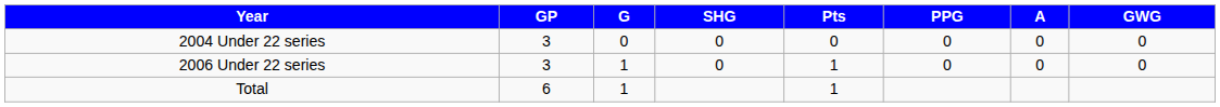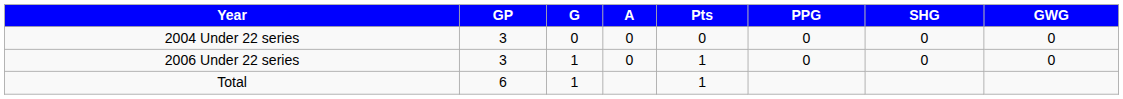 <table class="wikitable" width="80%">
 <tr align="center"  style=" background:blue;color:#FFFFFF;">
 <td><strong>Year</strong></td>
 <td><strong>GP</strong></td>
 <td><strong>G</strong></td>
-<td><strong>SHG</strong></td>
+<td><strong>A</strong></td>
 <td><strong>Pts</strong></td>
 <td><strong>PPG</strong></td>
-<td><strong>A</strong></td>
+<td><strong>SHG</strong></td>
 <td><strong>GWG</strong></td>
 </tr>
 <tr align="center" bgcolor="">
 <td>2004 Under 22 series</td>
 <td>3</td>
 <td>0</td>
 <td>0</td>
 <td>0</td>
 <td>0</td>
 <td>0</td>
 <td>0</td>
 </tr>
 <tr align="center" bgcolor="">
 <td>2006 Under 22 series</td>
 <td>3</td>
 <td>1</td>
 <td>0</td>
 <td>1</td>
 <td>0</td>
 <td>0</td>
 <td>0</td>
 </tr>
 <tr align="center" bgcolor="">
 <td>Total</td>
 <td>6</td>
 <td>1</td>
 <td></td>
 <td>1</td>
 <td></td>
 <td></td>
 <td></td>
 </tr>
 </table>
